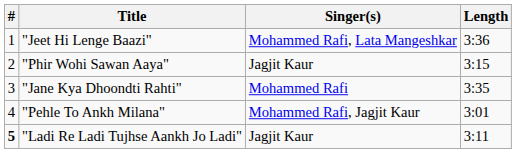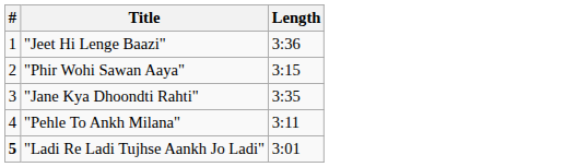 <table class="wikitable" style="font-size:95%;">
 <tr>
 <th>#</th>
 <th>Title</th>
-<th>Singer(s)</th>
 <th>Length</th>
 </tr>
 <tr>
 <td>1</td>
 <td>"Jeet Hi Lenge Baazi"</td>
-<td><a href='#'>Mohammed Rafi</a>, <a href='#'>Lata Mangeshkar</a></td>
 <td>3:36</td>
 </tr>
 <tr>
 <td>2</td>
 <td>"Phir Wohi Sawan Aaya"</td>
-<td>Jagjit Kaur</td>
 <td>3:15</td>
 </tr>
 <tr>
 <td>3</td>
 <td>"Jane Kya Dhoondti Rahti"</td>
-<td><a href='#'>Mohammed Rafi</a></td>
 <td>3:35</td>
 </tr>
 <tr>
 <td>4</td>
 <td>"Pehle To Ankh Milana"</td>
-<td><a href='#'>Mohammed Rafi</a>, Jagjit Kaur</td>
-<td>3:01</td>
+<td>3:11</td>
 </tr>
 <tr>
 <td><strong>5</strong></td>
 <td>"Ladi Re Ladi Tujhse Aankh Jo Ladi"</td>
-<td>Jagjit Kaur</td>
-<td>3:11</td>
+<td>3:01</td>
 </tr>
 </table>
